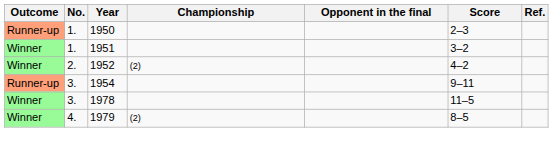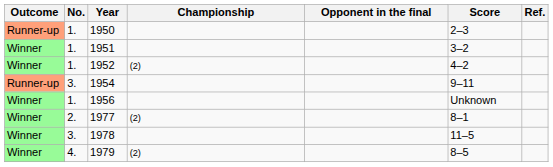 <table class="sortable wikitable">
 <tr>
 <th width="80">Outcome</th>
 <th width="20">No.</th>
 <th width="50">Year</th>
 <th width="250">Championship</th>
 <th width="200">Opponent in the final</th>
 <th width="100">Score</th>
 <th width="20">Ref.</th>
 </tr>
 <tr>
 <td style="background:#ffa07a;">Runner-up</td>
 <td>1.</td>
 <td>1950</td>
 <td><a href='#'></a></td>
 <td></td>
 <td>2–3</td>
 <td></td>
 </tr>
 <tr>
 <td style="background:#98fb98;">Winner</td>
 <td>1.</td>
 <td>1951</td>
 <td><a href='#'></a></td>
 <td></td>
 <td>3–2</td>
 <td></td>
 </tr>
 <tr>
 <td style="background:#98fb98;">Winner</td>
-<td>2.</td>
+<td>1.</td>
 <td>1952</td>
 <td><a href='#'></a> <small>(2)</small></td>
 <td></td>
 <td>4–2</td>
 <td></td>
 </tr>
 <tr>
 <td style="background:#ffa07a;">Runner-up</td>
 <td>3.</td>
 <td>1954</td>
 <td></td>
 <td></td>
 <td>9–11</td>
+<td></td>
+</tr>
+<tr>
+<td style="background:#98fb98;">Winner</td>
+<td>1.</td>
+<td>1956</td>
+<td></td>
+<td></td>
+<td>Unknown</td>
+<td></td>
+</tr>
+<tr>
+<td style="background:#98fb98;">Winner</td>
+<td>2.</td>
+<td>1977</td>
+<td> <small>(2)</small></td>
+<td></td>
+<td>8–1</td>
 <td></td>
 </tr>
 <tr>
 <td style="background:#98fb98;">Winner</td>
 <td>3.</td>
 <td>1978</td>
 <td></td>
 <td></td>
 <td>11–5</td>
 <td></td>
 </tr>
 <tr>
 <td style="background:#98fb98;">Winner</td>
 <td>4.</td>
 <td>1979</td>
 <td> <small>(2)</small></td>
 <td></td>
 <td>8–5</td>
 <td></td>
 </tr>
 </table>
